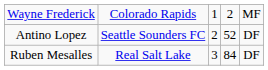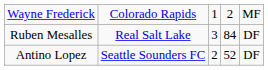 <table class="wikitable" style="text-align: center;">
 <tr>
 <td> <a href='#'>Wayne Frederick</a></td>
 <td><a href='#'>Colorado Rapids</a></td>
 <td>1</td>
 <td>2</td>
 <td>MF</td>
 </tr>
 <tr>
+<td> Ruben Mesalles</td>
+<td><a href='#'>Real Salt Lake</a></td>
+<td>3</td>
+<td>84</td>
+<td>DF</td>
+</tr>
+<tr>
 <td> Antino Lopez</td>
 <td><a href='#'>Seattle Sounders FC</a></td>
 <td>2</td>
 <td>52</td>
 <td>DF</td>
 </tr>
-<tr>
-<td> Ruben Mesalles</td>
-<td><a href='#'>Real Salt Lake</a></td>
-<td>3</td>
-<td>84</td>
-<td>DF</td>
-</tr>
 </table>
